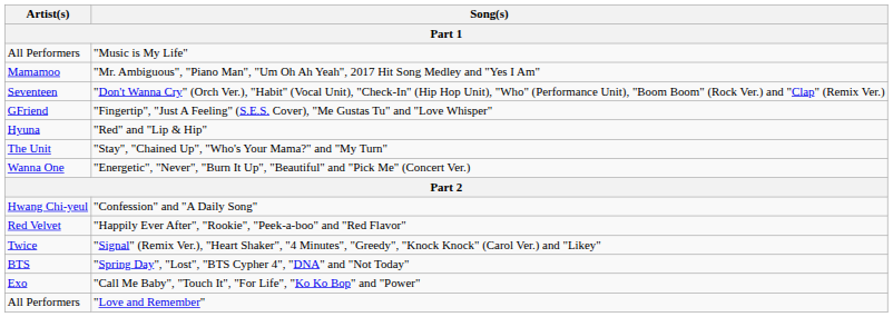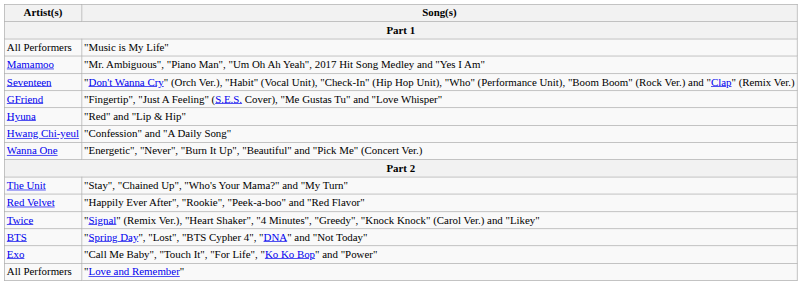 <table class="wikitable">
 <tr>
 <th>Artist(s)</th>
 <th>Song(s)</th>
 </tr>
 <tr>
 <th colspan="2">Part 1</th>
 </tr>
 <tr>
 <td>All Performers</td>
 <td>"Music is My Life"</td>
 </tr>
 <tr>
 <td><a href='#'>Mamamoo</a></td>
 <td>"Mr. Ambiguous", "Piano Man", "Um Oh Ah Yeah", 2017 Hit Song Medley and "Yes I Am"</td>
 </tr>
 <tr>
 <td><a href='#'>Seventeen</a></td>
 <td>"<a href='#'>Don't Wanna Cry</a>" (Orch Ver.), "Habit" (Vocal Unit), "Check-In" (Hip Hop Unit), "Who" (Performance Unit), "Boom Boom" (Rock Ver.) and "<a href='#'>Clap</a>" (Remix Ver.)</td>
 </tr>
 <tr>
 <td><a href='#'>GFriend</a></td>
 <td>"Fingertip", "Just A Feeling" (<a href='#'>S.E.S.</a> Cover), "Me Gustas Tu" and "Love Whisper"</td>
 </tr>
 <tr>
 <td><a href='#'>Hyuna</a></td>
 <td>"Red" and "Lip & Hip"</td>
 </tr>
 <tr>
-<td><a href='#'>The Unit</a></td>
-<td>"Stay", "Chained Up", "Who's Your Mama?" and "My Turn"</td>
+<td><a href='#'>Hwang Chi-yeul</a></td>
+<td>"Confession" and "A Daily Song"</td>
 </tr>
 <tr>
 <td><a href='#'>Wanna One</a></td>
 <td>"Energetic", "Never", "Burn It Up", "Beautiful" and "Pick Me" (Concert Ver.)</td>
 </tr>
 <tr>
 <th colspan="2">Part 2</th>
 </tr>
 <tr>
-<td><a href='#'>Hwang Chi-yeul</a></td>
-<td>"Confession" and "A Daily Song"</td>
+<td><a href='#'>The Unit</a></td>
+<td>"Stay", "Chained Up", "Who's Your Mama?" and "My Turn"</td>
 </tr>
 <tr>
 <td><a href='#'>Red Velvet</a></td>
 <td>"Happily Ever After", "Rookie", "Peek-a-boo" and "Red Flavor"</td>
 </tr>
 <tr>
 <td><a href='#'>Twice</a></td>
 <td>"<a href='#'>Signal</a>" (Remix Ver.), "Heart Shaker", "4 Minutes", "Greedy", "Knock Knock" (Carol Ver.) and "Likey"</td>
 </tr>
 <tr>
 <td><a href='#'>BTS</a></td>
 <td>"<a href='#'>Spring Day</a>", "Lost", "BTS Cypher 4", "<a href='#'>DNA</a>" and "Not Today"</td>
 </tr>
 <tr>
 <td><a href='#'>Exo</a></td>
 <td>"Call Me Baby", "Touch It", "For Life", "<a href='#'>Ko Ko Bop</a>" and "Power"</td>
 </tr>
 <tr>
 <td>All Performers</td>
 <td>"<a href='#'>Love and Remember</a>"</td>
 </tr>
 </table>
